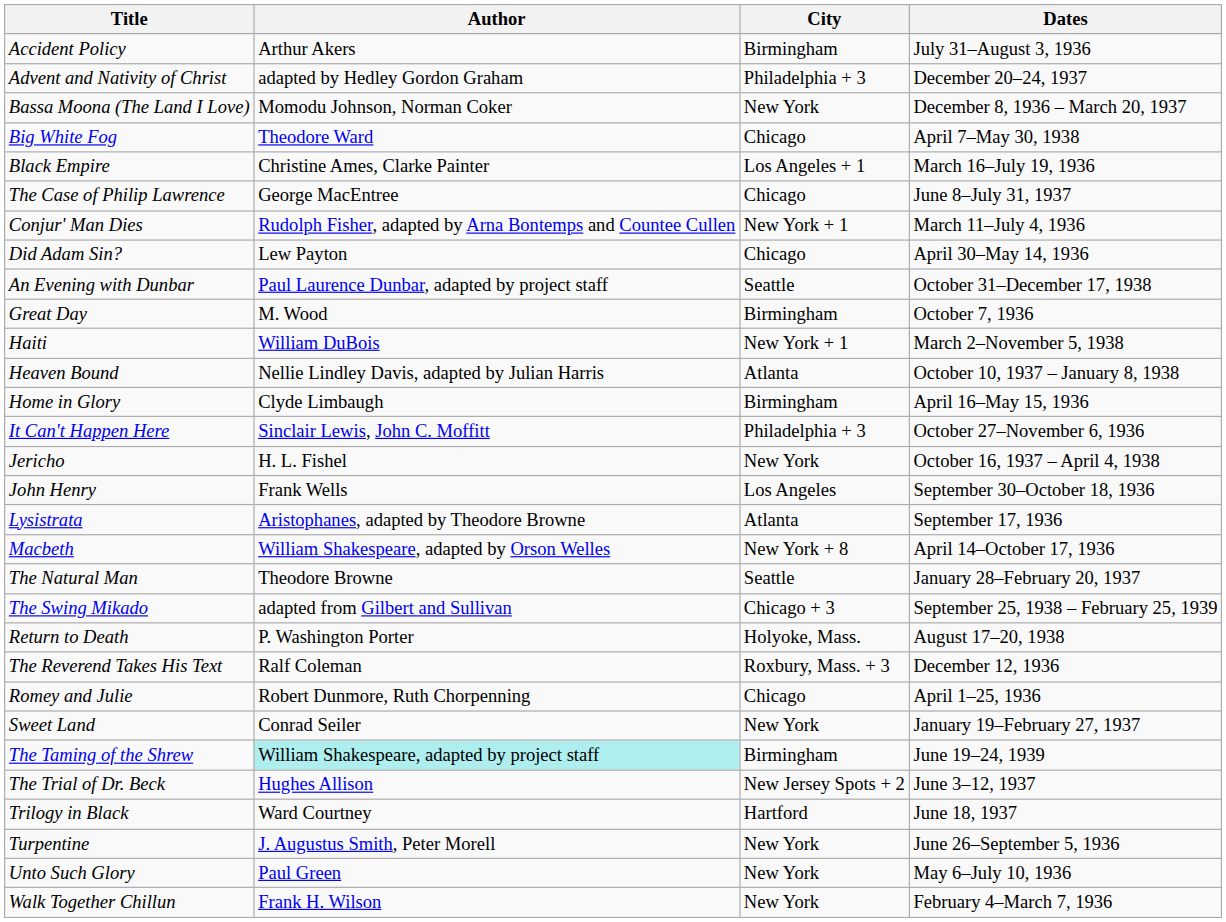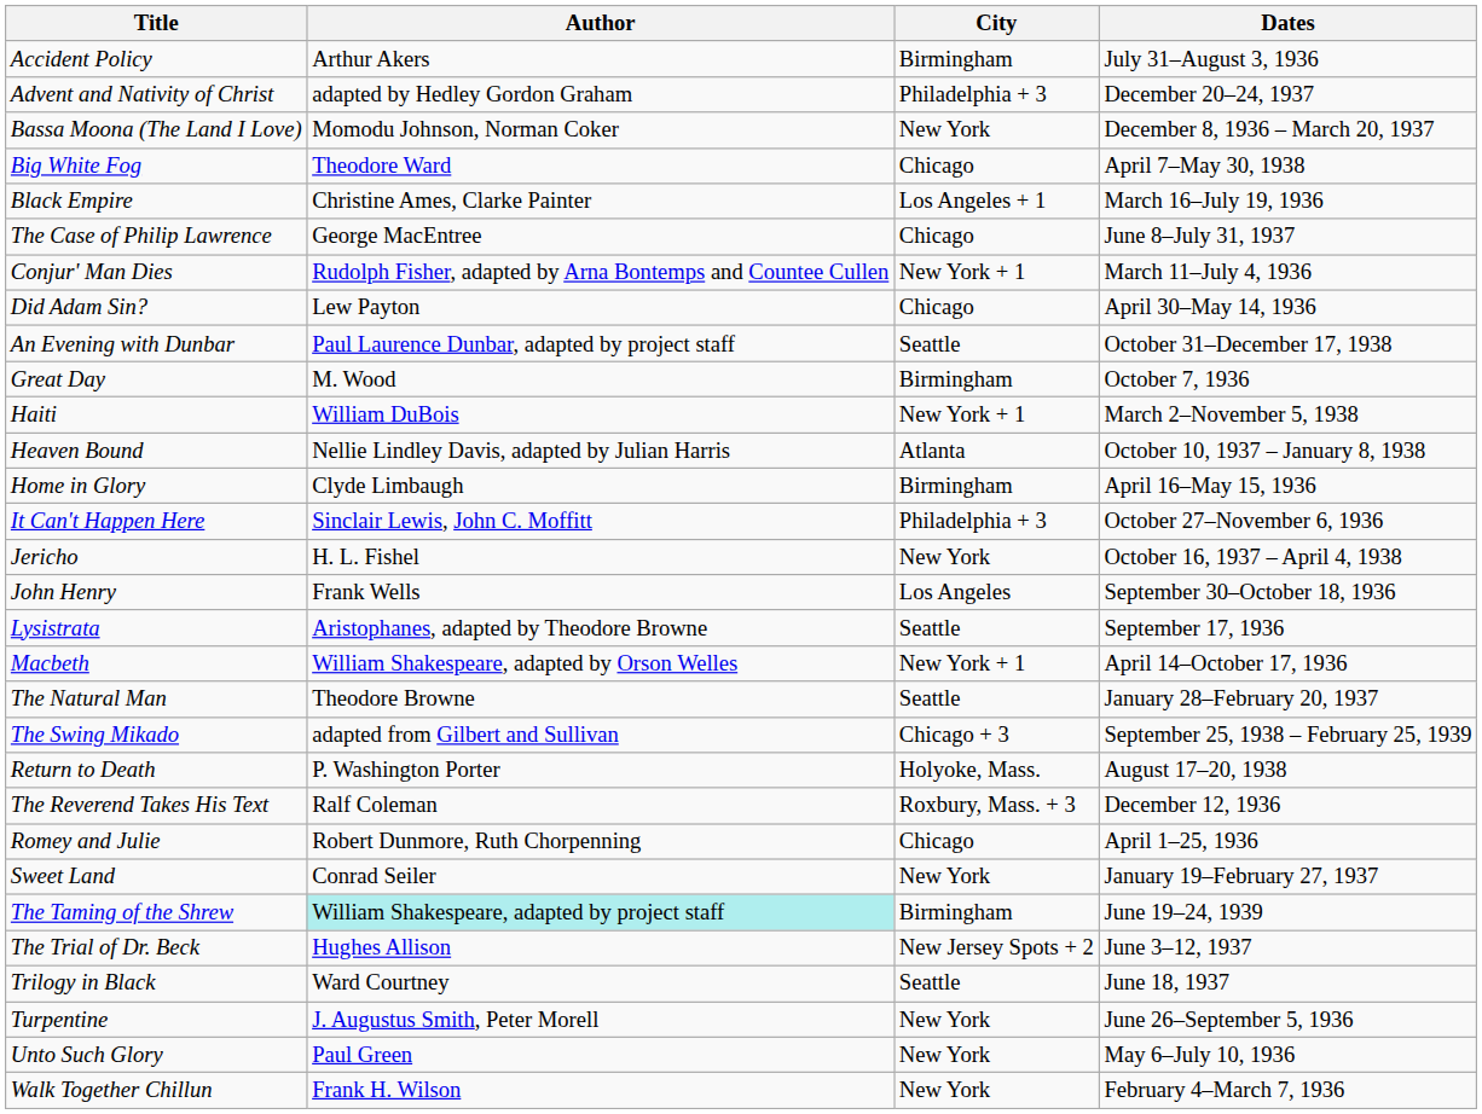 <table class="wikitable">
 <tr>
 <th>Title</th>
 <th>Author</th>
 <th>City</th>
 <th>Dates</th>
 </tr>
 <tr>
 <td><em>Accident Policy</em></td>
 <td>Arthur Akers</td>
 <td>Birmingham</td>
 <td>July 31–August 3, 1936</td>
 </tr>
 <tr>
 <td><em>Advent and Nativity of Christ</em></td>
 <td>adapted by Hedley Gordon Graham</td>
 <td>Philadelphia + 3</td>
 <td>December 20–24, 1937</td>
 </tr>
 <tr>
 <td><em>Bassa Moona (The Land I Love)</em></td>
 <td>Momodu Johnson, Norman Coker</td>
 <td>New York</td>
 <td>December 8, 1936 – March 20, 1937</td>
 </tr>
 <tr>
 <td><em><a href='#'>Big White Fog</a></em></td>
 <td><a href='#'>Theodore Ward</a></td>
 <td>Chicago</td>
 <td>April 7–May 30, 1938</td>
 </tr>
 <tr>
 <td><em>Black Empire</em></td>
 <td>Christine Ames, Clarke Painter</td>
 <td>Los Angeles + 1</td>
 <td>March 16–July 19, 1936</td>
 </tr>
 <tr>
 <td><em>The Case of Philip Lawrence</em></td>
 <td>George MacEntree</td>
 <td>Chicago</td>
 <td>June 8–July 31, 1937</td>
 </tr>
 <tr>
 <td><em>Conjur' Man Dies</em></td>
 <td><a href='#'>Rudolph Fisher</a>, adapted by <a href='#'>Arna Bontemps</a> and <a href='#'>Countee Cullen</a></td>
 <td>New York + 1</td>
 <td>March 11–July 4, 1936</td>
 </tr>
 <tr>
 <td><em>Did Adam Sin?</em></td>
 <td>Lew Payton</td>
 <td>Chicago</td>
 <td>April 30–May 14, 1936</td>
 </tr>
 <tr>
 <td><em>An Evening with Dunbar</em></td>
 <td><a href='#'>Paul Laurence Dunbar</a>, adapted by project staff</td>
 <td>Seattle</td>
 <td>October 31–December 17, 1938</td>
 </tr>
 <tr>
 <td><em>Great Day</em></td>
 <td>M. Wood</td>
 <td>Birmingham</td>
 <td>October 7, 1936</td>
 </tr>
 <tr>
 <td><em>Haiti</em></td>
 <td><a href='#'>William DuBois</a></td>
 <td>New York + 1</td>
 <td>March 2–November 5, 1938</td>
 </tr>
 <tr>
 <td><em>Heaven Bound</em></td>
 <td>Nellie Lindley Davis, adapted by Julian Harris</td>
 <td>Atlanta</td>
 <td>October 10, 1937 – January 8, 1938</td>
 </tr>
 <tr>
 <td><em>Home in Glory</em></td>
 <td>Clyde Limbaugh</td>
 <td>Birmingham</td>
 <td>April 16–May 15, 1936</td>
 </tr>
 <tr>
 <td><em><a href='#'>It Can't Happen Here</a></em></td>
 <td><a href='#'>Sinclair Lewis</a>, <a href='#'>John C. Moffitt</a></td>
 <td>Philadelphia + 3</td>
 <td>October 27–November 6, 1936</td>
 </tr>
 <tr>
 <td><em>Jericho</em></td>
 <td>H. L. Fishel</td>
 <td>New York</td>
 <td>October 16, 1937 – April 4, 1938</td>
 </tr>
 <tr>
 <td><em>John Henry</em></td>
 <td>Frank Wells</td>
 <td>Los Angeles</td>
 <td>September 30–October 18, 1936</td>
 </tr>
 <tr>
 <td><em><a href='#'>Lysistrata</a></em></td>
 <td><a href='#'>Aristophanes</a>, adapted by Theodore Browne</td>
-<td>Atlanta</td>
+<td>Seattle</td>
 <td>September 17, 1936</td>
 </tr>
 <tr>
 <td><em><a href='#'>Macbeth</a></em></td>
 <td><a href='#'>William Shakespeare</a>, adapted by <a href='#'>Orson Welles</a></td>
-<td>New York + 8</td>
+<td>New York + 1</td>
 <td>April 14–October 17, 1936</td>
 </tr>
 <tr>
 <td><em>The Natural Man</em></td>
 <td>Theodore Browne</td>
 <td>Seattle</td>
 <td>January 28–February 20, 1937</td>
 </tr>
 <tr>
 <td><em><a href='#'>The Swing Mikado</a></em></td>
 <td>adapted from <a href='#'>Gilbert and Sullivan</a></td>
 <td>Chicago + 3</td>
 <td>September 25, 1938 – February 25, 1939</td>
 </tr>
 <tr>
 <td><em>Return to Death</em></td>
 <td>P. Washington Porter</td>
 <td>Holyoke, Mass.</td>
 <td>August 17–20, 1938</td>
 </tr>
 <tr>
 <td><em>The Reverend Takes His Text</em></td>
 <td>Ralf Coleman</td>
 <td>Roxbury, Mass. + 3</td>
 <td>December 12, 1936</td>
 </tr>
 <tr>
 <td><em>Romey and Julie</em></td>
 <td>Robert Dunmore, Ruth Chorpenning</td>
 <td>Chicago</td>
 <td>April 1–25, 1936</td>
 </tr>
 <tr>
 <td><em>Sweet Land</em></td>
 <td>Conrad Seiler</td>
 <td>New York</td>
 <td>January 19–February 27, 1937</td>
 </tr>
 <tr>
 <td><em><a href='#'>The Taming of the Shrew</a></em></td>
 <td style="background: paleturquoise;">William Shakespeare, adapted by project staff</td>
 <td>Birmingham</td>
 <td>June 19–24, 1939</td>
 </tr>
 <tr>
 <td><em>The Trial of Dr. Beck</em></td>
 <td><a href='#'>Hughes Allison</a></td>
 <td>New Jersey Spots + 2</td>
 <td>June 3–12, 1937</td>
 </tr>
 <tr>
 <td><em>Trilogy in Black</em></td>
 <td>Ward Courtney</td>
-<td>Hartford</td>
+<td>Seattle</td>
 <td>June 18, 1937</td>
 </tr>
 <tr>
 <td><em>Turpentine</em></td>
 <td><a href='#'>J. Augustus Smith</a>, Peter Morell</td>
 <td>New York</td>
 <td>June 26–September 5, 1936</td>
 </tr>
 <tr>
 <td><em>Unto Such Glory</em></td>
 <td><a href='#'>Paul Green</a></td>
 <td>New York</td>
 <td>May 6–July 10, 1936</td>
 </tr>
 <tr>
 <td><em>Walk Together Chillun</em></td>
 <td><a href='#'>Frank H. Wilson</a></td>
 <td>New York</td>
 <td>February 4–March 7, 1936</td>
 </tr>
 </table>
